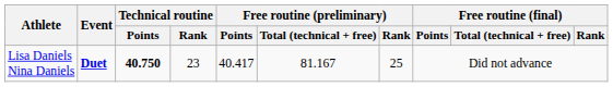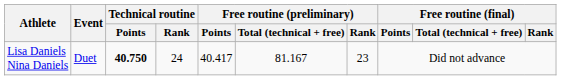 <table class="wikitable" style="font-size:90%">
 <tr>
 <th rowspan="2">Athlete</th>
 <th rowspan="2">Event</th>
 <th colspan=2>Technical routine</th>
 <th colspan=3>Free routine (preliminary)</th>
 <th colspan=3>Free routine (final)</th>
 </tr>
 <tr style="font-size:95%">
 <th>Points</th>
 <th>Rank</th>
 <th>Points</th>
 <th>Total (technical + free)</th>
 <th>Rank</th>
 <th>Points</th>
 <th>Total (technical + free)</th>
 <th>Rank</th>
 </tr>
 <tr align=center>
 <td align=left><a href='#'>Lisa Daniels</a><br><a href='#'>Nina Daniels</a></td>
-<td align=left><strong><a href='#'>Duet</a></strong></td>
+<td align=left><a href='#'>Duet</a></td>
 <td><strong>40.750</strong></td>
-<td>23</td>
+<td>24</td>
 <td>40.417</td>
 <td>81.167</td>
-<td>25</td>
+<td>23</td>
 <td colspan=3>Did not advance</td>
 </tr>
 </table>
